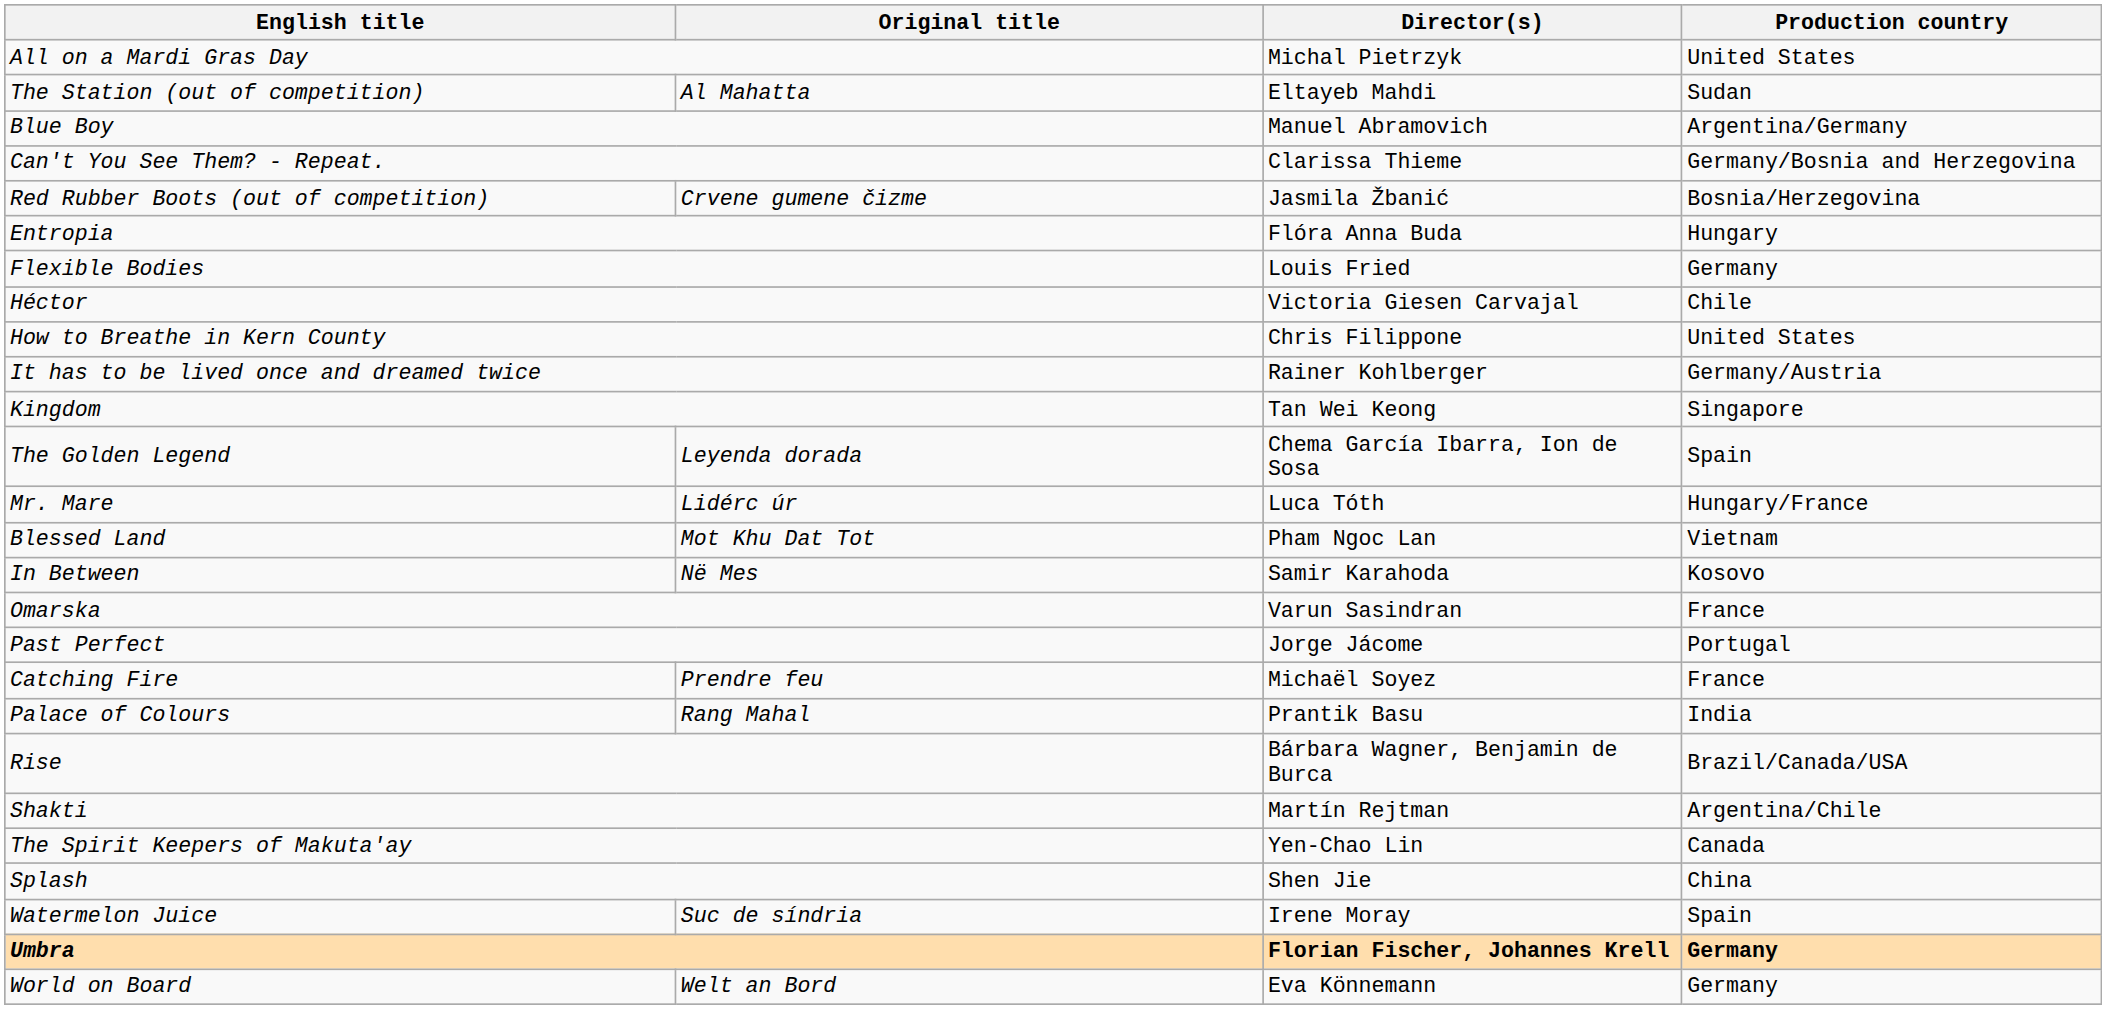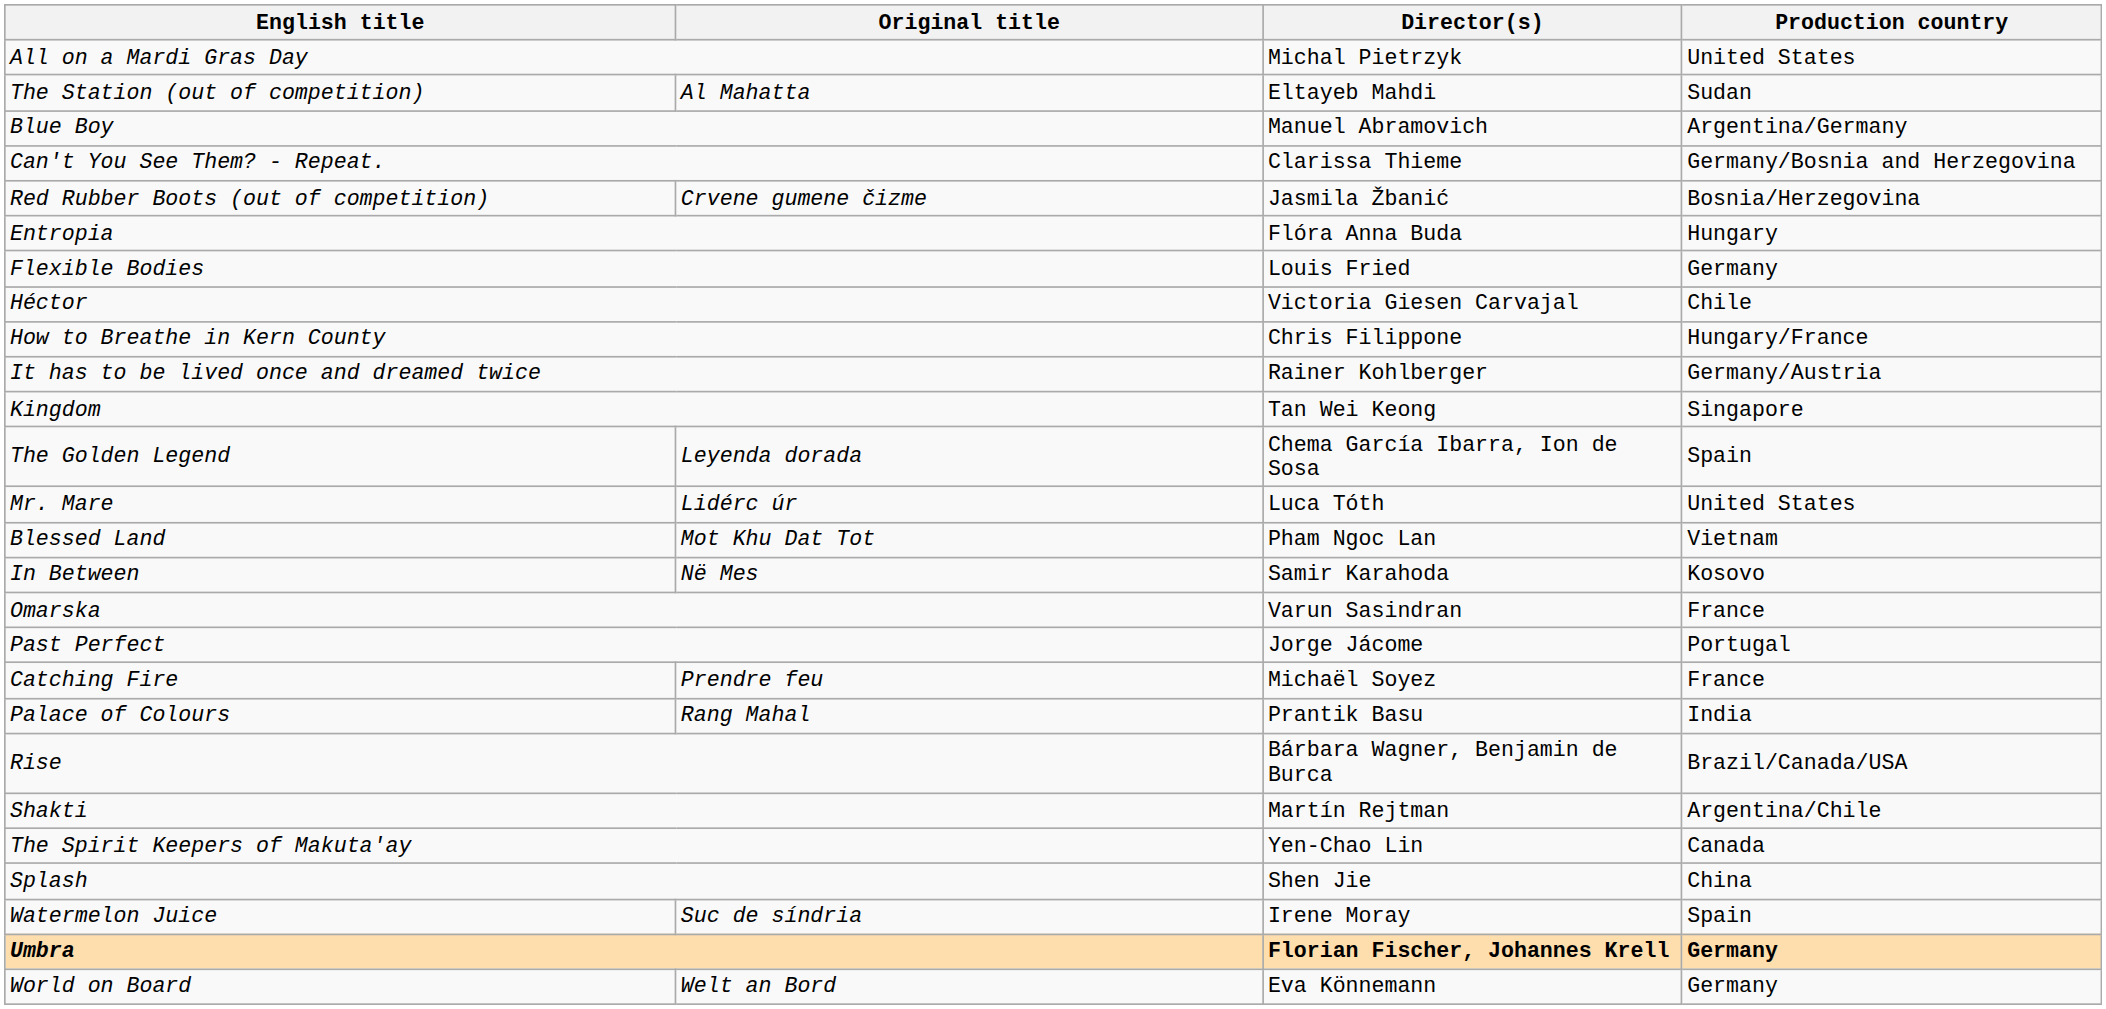 <table class="wikitable" width="100%" cellpadding="5">
 <tr>
 <th scope="col" width="32%">English title</th>
 <th scope="col" width="28%">Original title</th>
 <th scope="col" width="20%">Director(s)</th>
 <th scope="col" width="20%">Production country</th>
 </tr>
 <tr>
 <td colspan="2"><em>All on a Mardi Gras Day</em></td>
 <td>Michal Pietrzyk</td>
 <td>United States</td>
 </tr>
 <tr>
 <td><em>The Station (out of competition)</em></td>
 <td><em>Al Mahatta</em></td>
 <td>Eltayeb Mahdi</td>
 <td>Sudan</td>
 </tr>
 <tr>
 <td colspan="2"><em>Blue Boy</em></td>
 <td>Manuel Abramovich</td>
 <td>Argentina/Germany</td>
 </tr>
 <tr>
 <td colspan="2"><em>Can't You See Them? - Repeat.</em></td>
 <td>Clarissa Thieme</td>
 <td>Germany/Bosnia and Herzegovina</td>
 </tr>
 <tr>
 <td><em>Red Rubber Boots (out of competition)</em></td>
 <td><em>Crvene gumene čizme</em></td>
 <td>Jasmila Žbanić</td>
 <td>Bosnia/Herzegovina</td>
 </tr>
 <tr>
 <td colspan="2"><em>Entropia</em></td>
 <td>Flóra Anna Buda</td>
 <td>Hungary</td>
 </tr>
 <tr>
 <td colspan="2"><em>Flexible Bodies</em></td>
 <td>Louis Fried</td>
 <td>Germany</td>
 </tr>
 <tr>
 <td colspan="2"><em>Héctor</em></td>
 <td>Victoria Giesen Carvajal</td>
 <td>Chile</td>
 </tr>
 <tr>
 <td colspan="2"><em>How to Breathe in Kern County</em></td>
 <td>Chris Filippone</td>
-<td>United States</td>
+<td>Hungary/France</td>
 </tr>
 <tr>
 <td colspan="2"><em>It has to be lived once and dreamed twice</em></td>
 <td>Rainer Kohlberger</td>
 <td>Germany/Austria</td>
 </tr>
 <tr>
 <td colspan="2"><em>Kingdom</em></td>
 <td>Tan Wei Keong</td>
 <td>Singapore</td>
 </tr>
 <tr>
 <td><em>The Golden Legend</em></td>
 <td><em>Leyenda dorada</em></td>
 <td>Chema García Ibarra, Ion de Sosa</td>
 <td>Spain</td>
 </tr>
 <tr>
 <td><em>Mr. Mare</em></td>
 <td><em>Lidérc úr</em></td>
 <td>Luca Tóth</td>
-<td>Hungary/France</td>
+<td>United States</td>
 </tr>
 <tr>
 <td><em>Blessed Land</em></td>
 <td><em>Mot Khu Dat Tot</em></td>
 <td>Pham Ngoc Lan</td>
 <td>Vietnam</td>
 </tr>
 <tr>
 <td><em>In Between</em></td>
 <td><em>Në Mes</em></td>
 <td>Samir Karahoda</td>
 <td>Kosovo</td>
 </tr>
 <tr>
 <td colspan="2"><em>Omarska</em></td>
 <td>Varun Sasindran</td>
 <td>France</td>
 </tr>
 <tr>
 <td colspan="2"><em>Past Perfect</em></td>
 <td>Jorge Jácome</td>
 <td>Portugal</td>
 </tr>
 <tr>
 <td><em>Catching Fire</em></td>
 <td><em>Prendre feu</em></td>
 <td>Michaël Soyez</td>
 <td>France</td>
 </tr>
 <tr>
 <td><em>Palace of Colours</em></td>
 <td><em>Rang Mahal</em></td>
 <td>Prantik Basu</td>
 <td>India</td>
 </tr>
 <tr>
 <td colspan="2"><em>Rise</em></td>
 <td>Bárbara Wagner, Benjamin de Burca</td>
 <td>Brazil/Canada/USA</td>
 </tr>
 <tr>
 <td colspan="2"><em>Shakti</em></td>
 <td>Martín Rejtman</td>
 <td>Argentina/Chile</td>
 </tr>
 <tr>
 <td colspan="2"><em>The Spirit Keepers of Makuta'ay</em></td>
 <td>Yen-Chao Lin</td>
 <td>Canada</td>
 </tr>
 <tr>
 <td colspan="2"><em>Splash</em></td>
 <td>Shen Jie</td>
 <td>China</td>
 </tr>
 <tr>
 <td><em>Watermelon Juice</em></td>
 <td><em>Suc de síndria</em></td>
 <td>Irene Moray</td>
 <td>Spain</td>
 </tr>
 <tr style="background:#FFDEAD;">
 <td colspan="2"><strong><em>Umbra</em></strong></td>
 <td><strong>Florian Fischer, Johannes Krell</strong></td>
 <td><strong>Germany</strong></td>
 </tr>
 <tr>
 <td><em>World on Board</em></td>
 <td><em>Welt an Bord</em></td>
 <td>Eva Könnemann</td>
 <td>Germany</td>
 </tr>
 </table>
